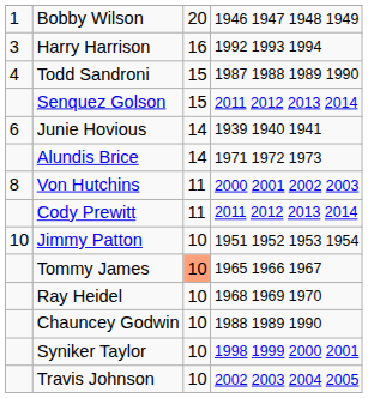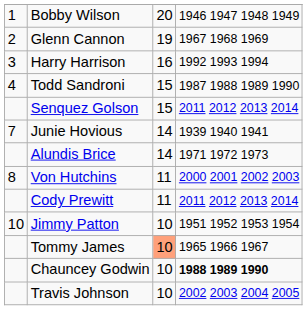 <table class="wikitable">
 <tr>
 </tr>
 <tr>
 <td>1</td>
 <td>Bobby Wilson</td>
 <td>20</td>
 <td style="font-size:85%;">1946 1947 1948 1949</td>
+</tr>
+<tr>
+<td>2</td>
+<td>Glenn Cannon</td>
+<td>19</td>
+<td style="font-size:85%;">1967 1968 1969</td>
 </tr>
 <tr>
 <td>3</td>
 <td>Harry Harrison</td>
 <td>16</td>
 <td style="font-size:85%;">1992 1993 1994</td>
 </tr>
 <tr>
 <td>4</td>
 <td>Todd Sandroni</td>
 <td>15</td>
 <td style="font-size:85%;">1987 1988 1989 1990</td>
 </tr>
 <tr>
 <td></td>
 <td><a href='#'>Senquez Golson</a></td>
 <td>15</td>
 <td style="font-size:85%;"><a href='#'>2011</a> <a href='#'>2012</a> <a href='#'>2013</a> <a href='#'>2014</a></td>
 </tr>
 <tr>
-<td>6</td>
+<td>7</td>
 <td>Junie Hovious</td>
 <td>14</td>
 <td style="font-size:85%;">1939 1940 1941</td>
 </tr>
 <tr>
 <td></td>
 <td><a href='#'>Alundis Brice</a></td>
 <td>14</td>
 <td style="font-size:85%;">1971 1972 1973</td>
 </tr>
 <tr>
 <td>8</td>
 <td><a href='#'>Von Hutchins</a></td>
 <td>11</td>
 <td style="font-size:85%;"><a href='#'>2000</a> <a href='#'>2001</a> <a href='#'>2002</a> <a href='#'>2003</a></td>
 </tr>
 <tr>
 <td></td>
 <td><a href='#'>Cody Prewitt</a></td>
 <td>11</td>
 <td style="font-size:85%;"><a href='#'>2011</a> <a href='#'>2012</a> <a href='#'>2013</a> <a href='#'>2014</a></td>
 </tr>
 <tr>
 <td>10</td>
 <td><a href='#'>Jimmy Patton</a></td>
 <td>10</td>
 <td style="font-size:85%;">1951 1952 1953 1954</td>
 </tr>
 <tr>
 <td></td>
 <td>Tommy James</td>
 <td style="background: lightsalmon;">10</td>
 <td style="font-size:85%;">1965 1966 1967</td>
 </tr>
 <tr>
 <td></td>
-<td>Ray Heidel</td>
-<td>10</td>
-<td style="font-size:85%;">1968 1969 1970</td>
-</tr>
-<tr>
-<td></td>
 <td>Chauncey Godwin</td>
 <td>10</td>
-<td style="font-size:85%;">1988 1989 1990</td>
-</tr>
-<tr>
-<td></td>
-<td>Syniker Taylor</td>
-<td>10</td>
-<td style="font-size:85%;"><a href='#'>1998</a> <a href='#'>1999</a> <a href='#'>2000</a> <a href='#'>2001</a></td>
+<td style="font-size:85%;"><strong>1988 1989 1990</strong></td>
 </tr>
 <tr>
 <td></td>
 <td>Travis Johnson</td>
 <td>10</td>
 <td style="font-size:85%;"><a href='#'>2002</a> <a href='#'>2003</a> <a href='#'>2004</a> <a href='#'>2005</a></td>
 </tr>
 </table>
